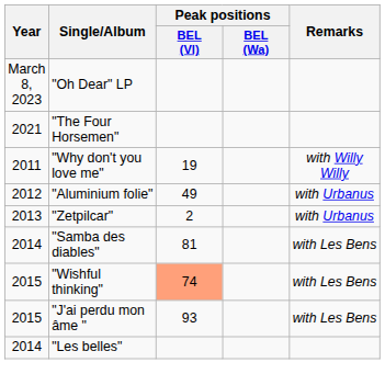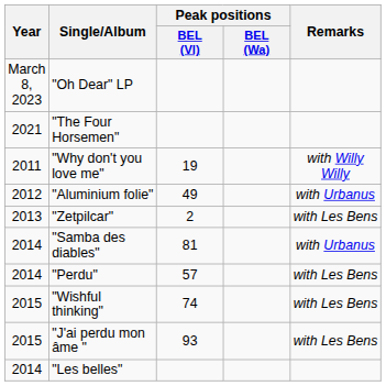 <table class="wikitable">
 <tr>
 <th align="center" rowspan="2" width="10">Year</th>
 <th align="center" rowspan="2" width="120">Single/Album</th>
 <th align="center" colspan="2" width="20">Peak positions</th>
 <th align="center" rowspan="2" width="100">Remarks</th>
 </tr>
 <tr>
 <th scope="col" style="width:5em;font-size:90%;"><a href='#'>BEL <br>(Vl)</a><br></th>
 <th scope="col" style="width:5em;font-size:90%;"><a href='#'>BEL <br>(Wa)</a><br></th>
 </tr>
 <tr>
 <td style="text-align:center;">March 8, 2023</td>
 <td>"Oh Dear" LP</td>
 <td style="text-align:center;"></td>
 <td style="text-align:center;"></td>
 <td style="text-align:center;"></td>
 </tr>
 <tr>
 <td style="text-align:center;">2021</td>
 <td>"The Four Horsemen"</td>
 <td style="text-align:center;"></td>
 <td style="text-align:center;"></td>
 <td style="text-align:center;"></td>
 </tr>
 <tr>
 <td style="text-align:center;">2011</td>
 <td>"Why don't you love me"</td>
 <td style="text-align:center;">19</td>
 <td style="text-align:center;"></td>
 <td style="text-align:center;"><em>with <a href='#'>Willy Willy</a></em></td>
 </tr>
 <tr>
 <td style="text-align:center;">2012</td>
 <td>"Aluminium folie"</td>
 <td style="text-align:center;">49</td>
 <td style="text-align:center;"></td>
 <td style="text-align:center;"><em>with <a href='#'>Urbanus</a></em></td>
 </tr>
 <tr>
 <td style="text-align:center;">2013</td>
 <td>"Zetpilcar"</td>
 <td style="text-align:center;">2</td>
 <td style="text-align:center;"></td>
-<td style="text-align:center;"><em>with <a href='#'>Urbanus</a></em></td>
+<td style="text-align:center;"><em>with Les Bens</em></td>
 </tr>
 <tr>
 <td style="text-align:center;">2014</td>
 <td>"Samba des diables"</td>
 <td style="text-align:center;">81</td>
 <td style="text-align:center;"></td>
+<td style="text-align:center;"><em>with <a href='#'>Urbanus</a></em></td>
+</tr>
+<tr>
+<td style="text-align:center;">2014</td>
+<td>"Perdu"</td>
+<td style="text-align:center;">57</td>
+<td style="text-align:center;"></td>
 <td style="text-align:center;"><em>with Les Bens</em></td>
 </tr>
 <tr>
 <td style="text-align:center;">2015</td>
 <td>"Wishful thinking"</td>
-<td style="background: lightsalmon; text-align:center;">74</td>
+<td style="text-align:center;">74</td>
 <td style="text-align:center;"></td>
 <td style="text-align:center;"><em>with Les Bens</em></td>
 </tr>
 <tr>
 <td style="text-align:center;">2015</td>
 <td>"J'ai perdu mon âme "</td>
 <td style="text-align:center;">93</td>
 <td style="text-align:center;"></td>
 <td style="text-align:center;"><em>with Les Bens</em></td>
 </tr>
 <tr>
 <td style="text-align:center;">2014</td>
 <td>"Les belles"</td>
 <td style="text-align:center;"></td>
 <td style="text-align:center;"></td>
 <td style="text-align:center;"></td>
 </tr>
 </table>
